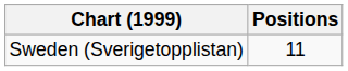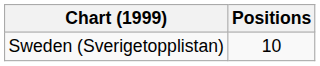 <table class="wikitable plainrowheaders">
 <tr>
 <th>Chart (1999)</th>
 <th>Positions</th>
 </tr>
 <tr>
 <td>Sweden (Sverigetopplistan)</td>
-<td align="center">11</td>
+<td align="center">10</td>
 </tr>
 </table>
